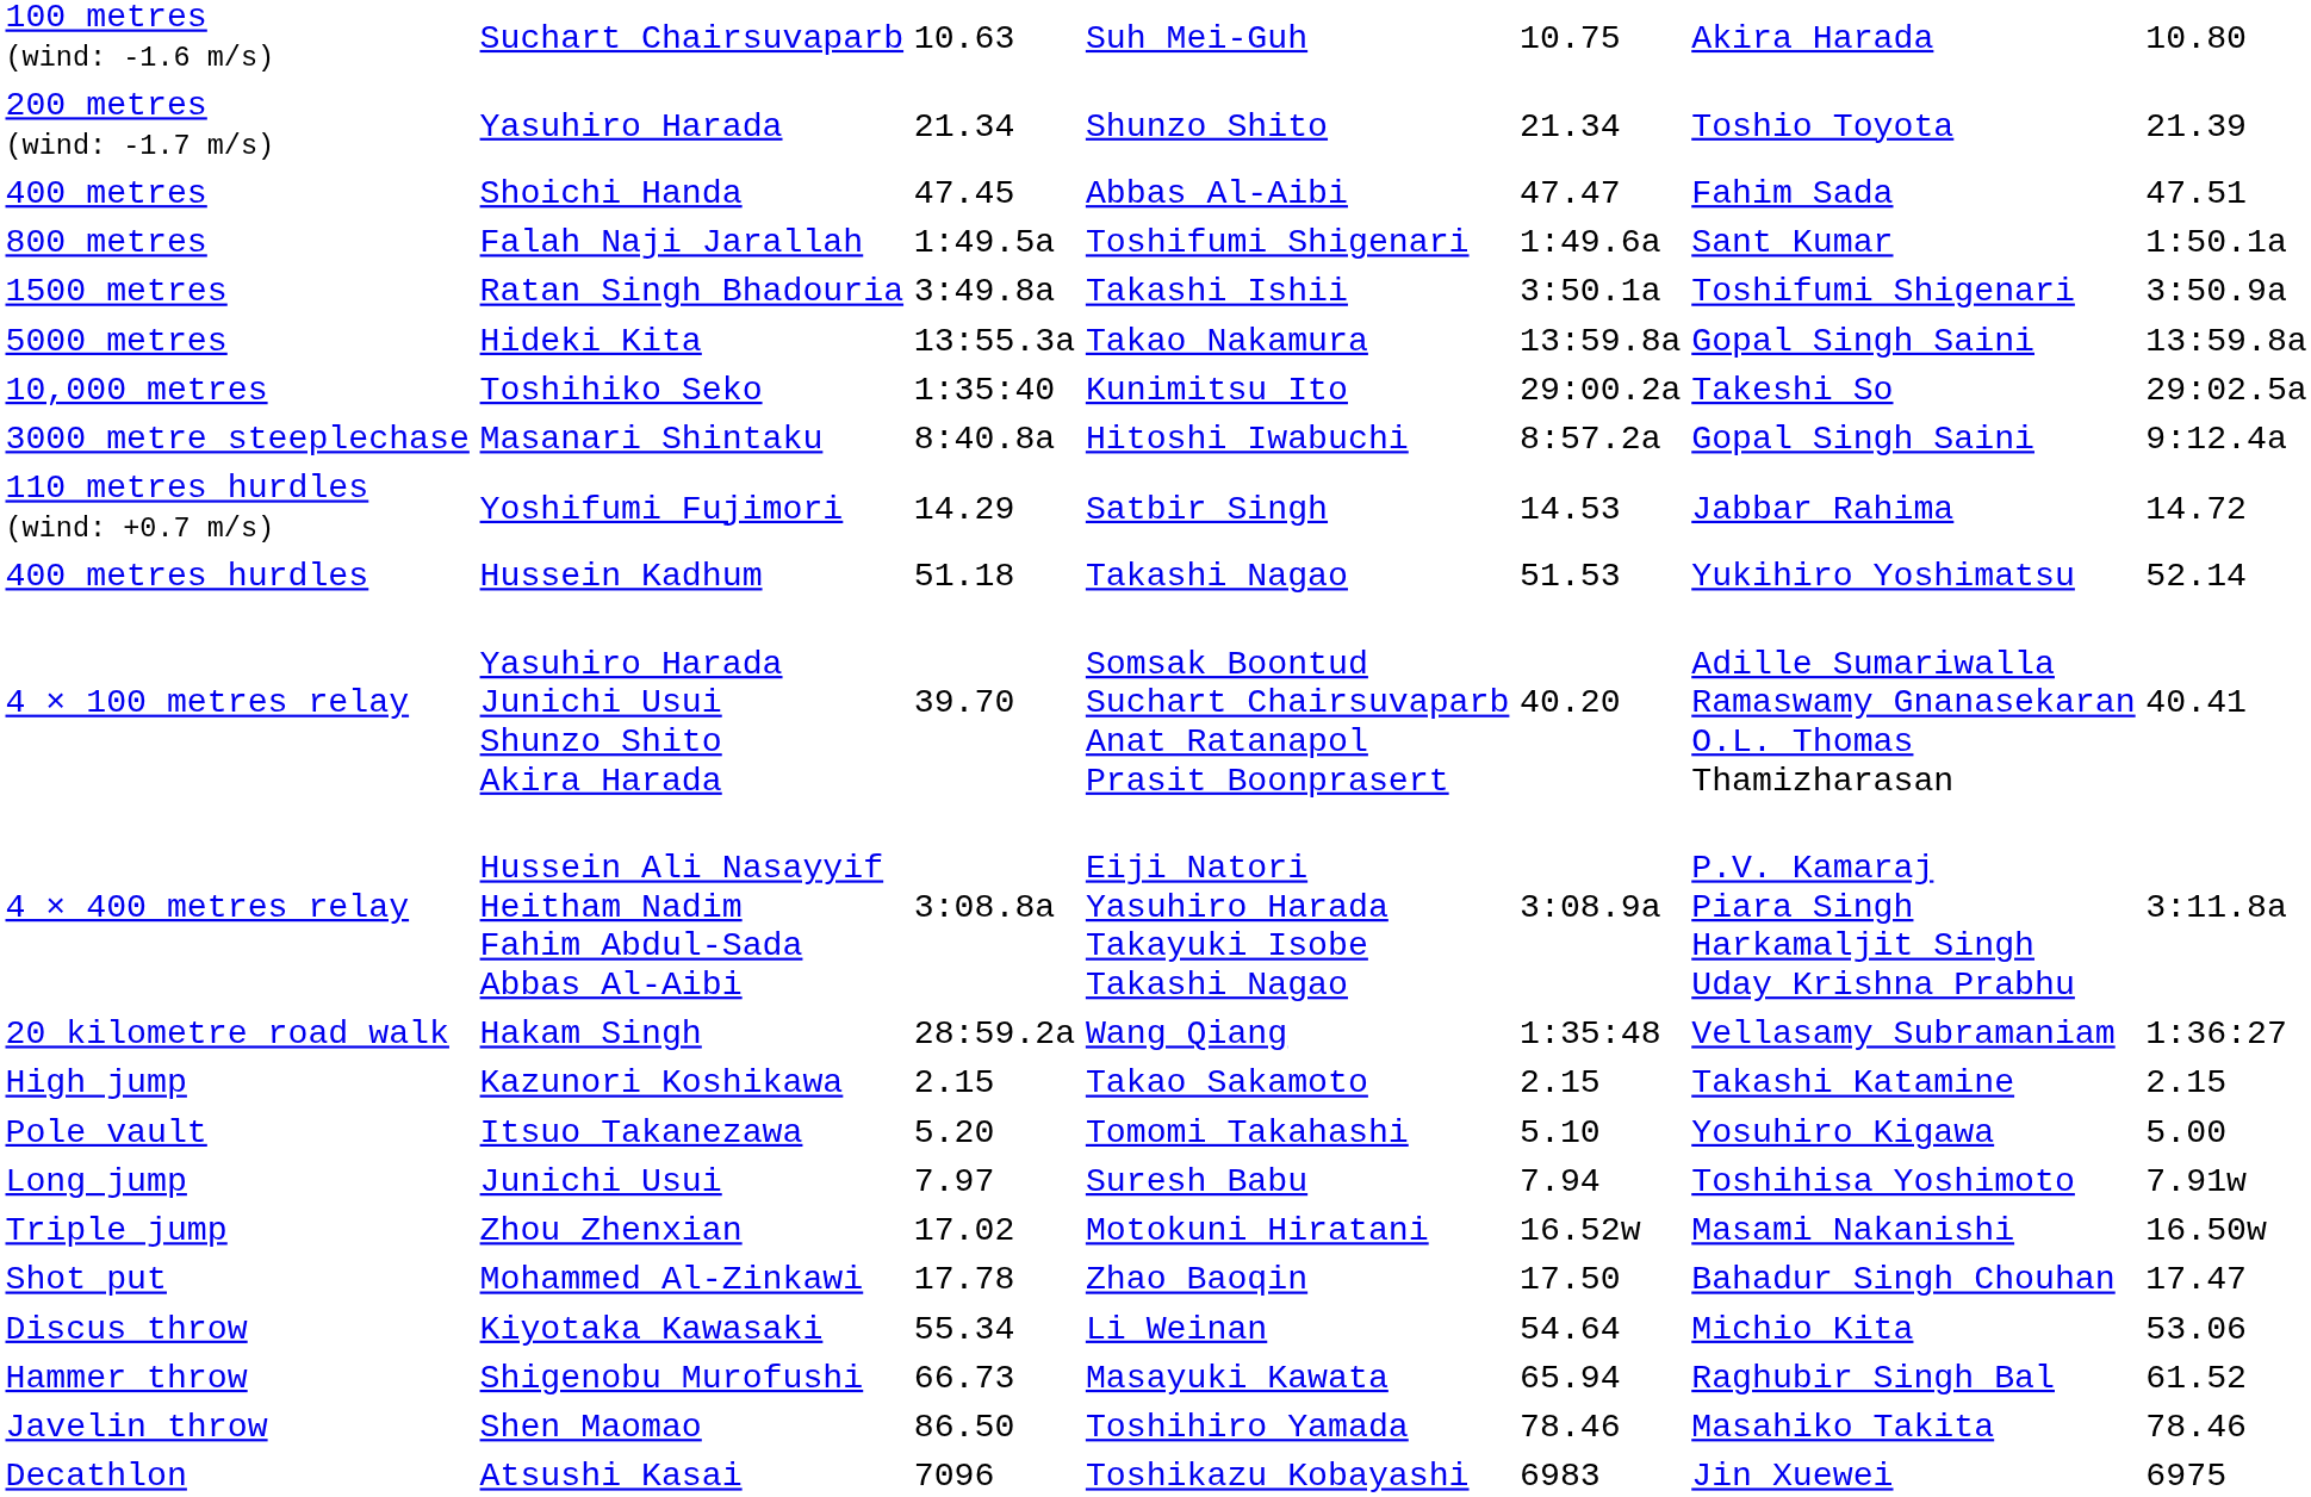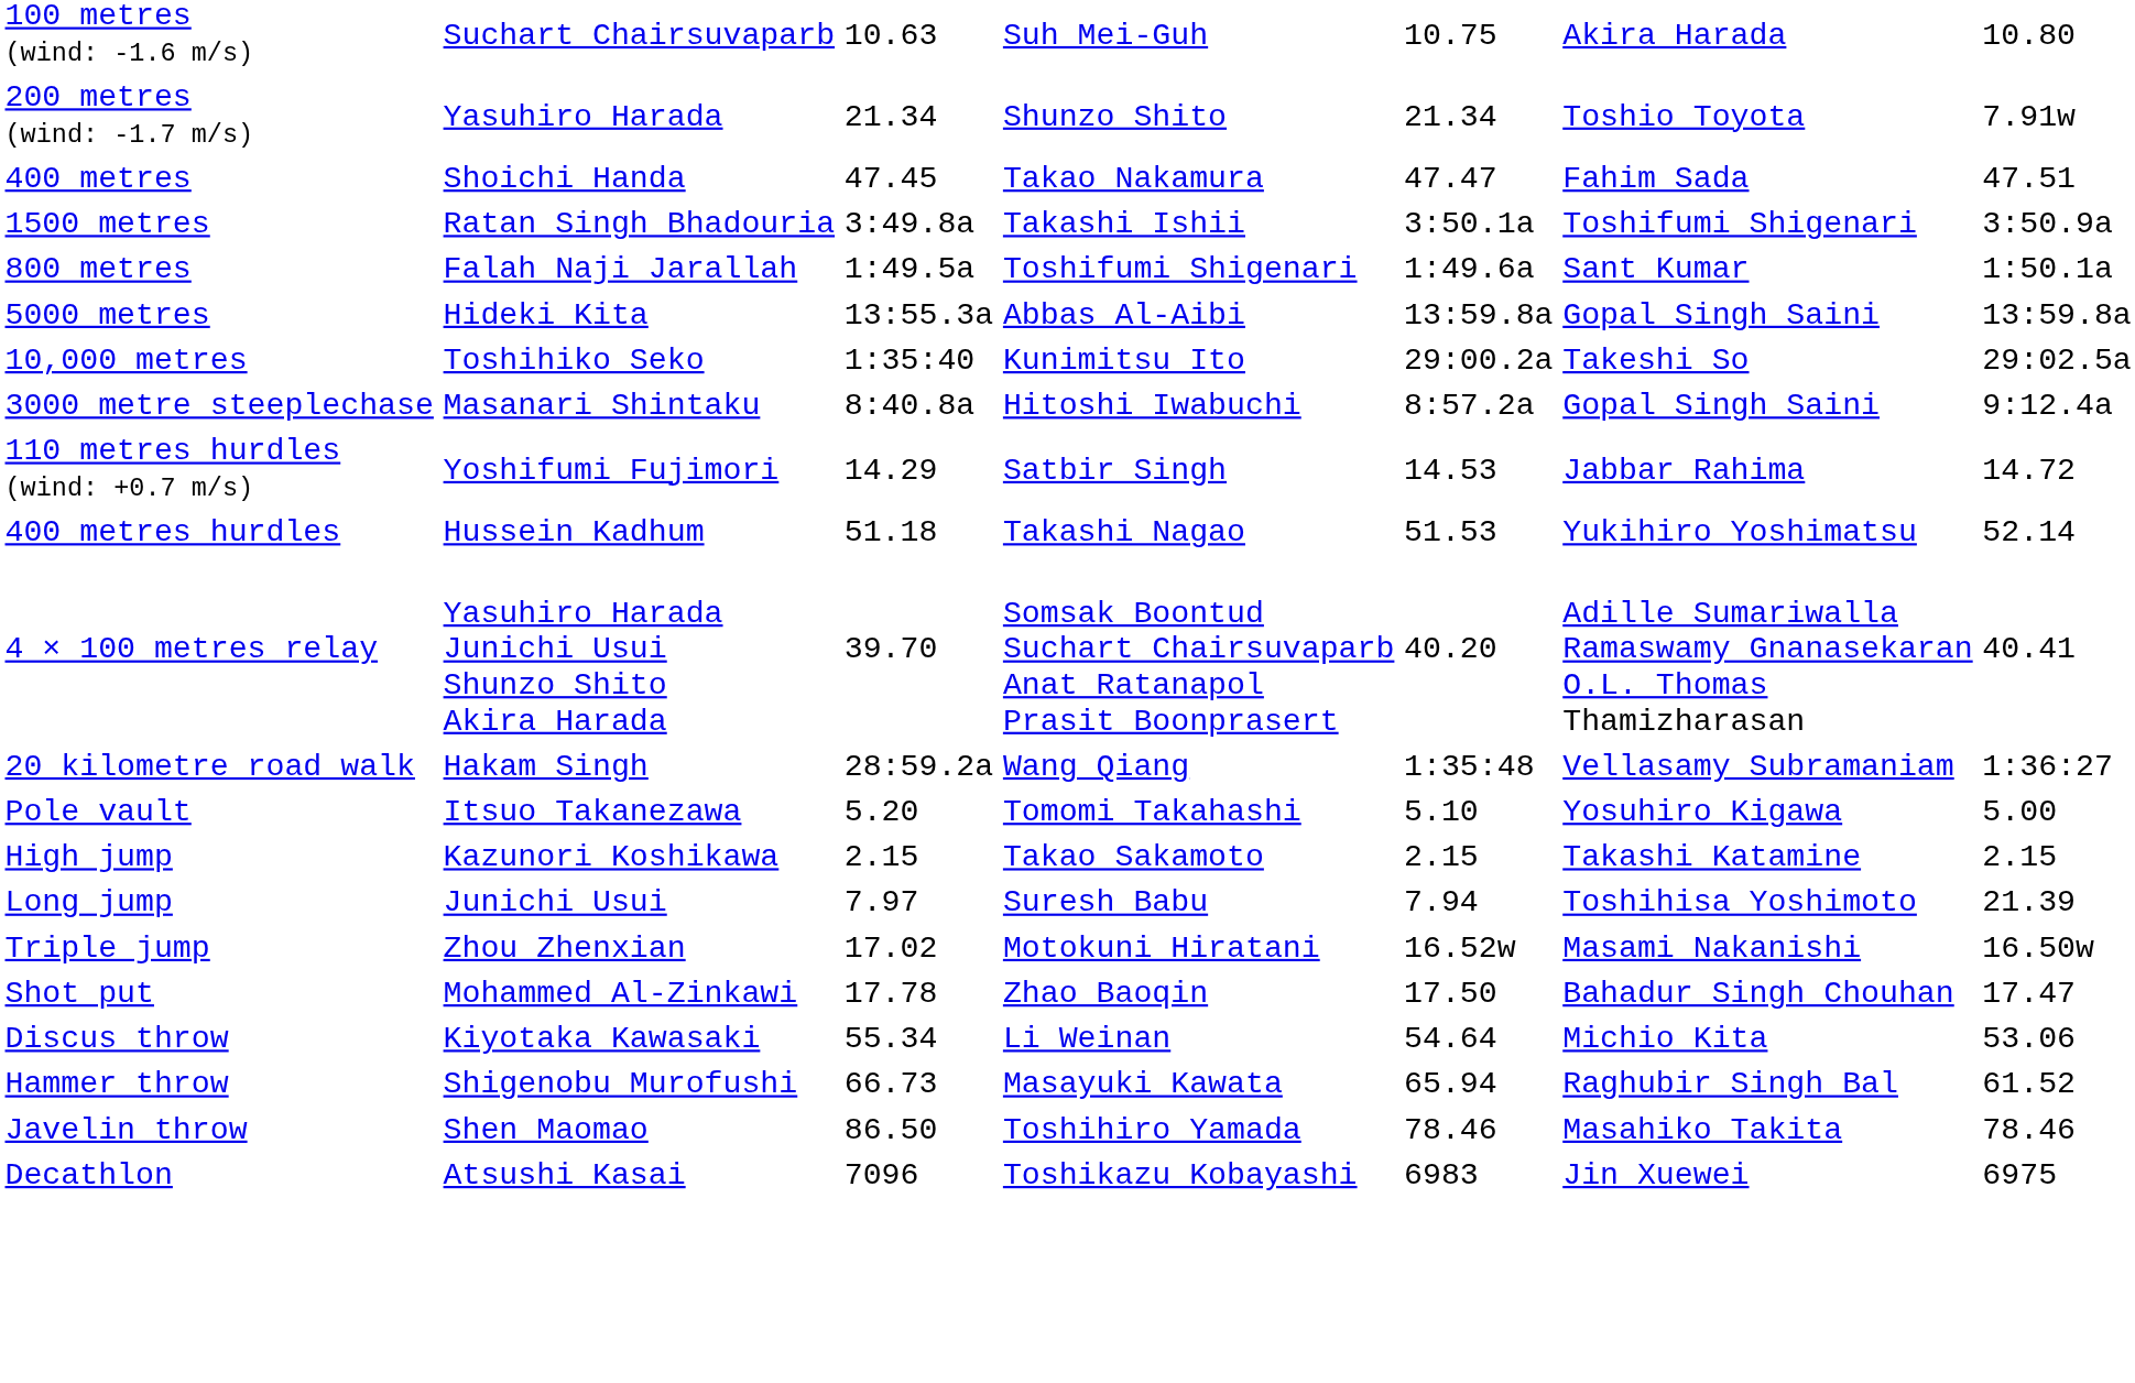 <table>
 <tr>
 <td><a href='#'>100 metres</a><br><small>(wind: -1.6 m/s)</small></td>
 <td><a href='#'>Suchart Chairsuvaparb</a><br> </td>
 <td>10.63</td>
 <td><a href='#'>Suh Mei-Guh</a><br> </td>
 <td>10.75</td>
 <td><a href='#'>Akira Harada</a><br> </td>
 <td>10.80</td>
 </tr>
 <tr>
 <td><a href='#'>200 metres</a><br><small>(wind: -1.7 m/s)</small></td>
 <td><a href='#'>Yasuhiro Harada</a><br> </td>
 <td>21.34</td>
 <td><a href='#'>Shunzo Shito</a><br> </td>
 <td>21.34</td>
 <td><a href='#'>Toshio Toyota</a><br> </td>
-<td>21.39</td>
+<td>7.91w</td>
 </tr>
 <tr>
 <td><a href='#'>400 metres</a></td>
 <td><a href='#'>Shoichi Handa</a><br> </td>
 <td>47.45</td>
-<td><a href='#'>Abbas Al-Aibi</a><br> </td>
+<td><a href='#'>Takao Nakamura</a><br> </td>
 <td>47.47</td>
 <td><a href='#'>Fahim Sada</a><br></td>
 <td>47.51</td>
+</tr>
+<tr>
+<td><a href='#'>1500 metres</a></td>
+<td><a href='#'>Ratan Singh Bhadouria</a><br> </td>
+<td>3:49.8a</td>
+<td><a href='#'>Takashi Ishii</a><br> </td>
+<td>3:50.1a</td>
+<td><a href='#'>Toshifumi Shigenari</a><br> </td>
+<td>3:50.9a</td>
 </tr>
 <tr>
 <td><a href='#'>800 metres</a></td>
 <td><a href='#'>Falah Naji Jarallah</a><br> </td>
 <td>1:49.5a</td>
 <td><a href='#'>Toshifumi Shigenari</a><br> </td>
 <td>1:49.6a</td>
 <td><a href='#'>Sant Kumar</a><br> </td>
 <td>1:50.1a</td>
 </tr>
 <tr>
-<td><a href='#'>1500 metres</a></td>
-<td><a href='#'>Ratan Singh Bhadouria</a><br> </td>
-<td>3:49.8a</td>
-<td><a href='#'>Takashi Ishii</a><br> </td>
-<td>3:50.1a</td>
-<td><a href='#'>Toshifumi Shigenari</a><br> </td>
-<td>3:50.9a</td>
-</tr>
-<tr>
 <td><a href='#'>5000 metres</a></td>
 <td><a href='#'>Hideki Kita</a><br> </td>
 <td>13:55.3a</td>
-<td><a href='#'>Takao Nakamura</a><br> </td>
+<td><a href='#'>Abbas Al-Aibi</a><br> </td>
 <td>13:59.8a</td>
 <td><a href='#'>Gopal Singh Saini</a><br> </td>
 <td>13:59.8a</td>
 </tr>
 <tr>
 <td><a href='#'>10,000 metres</a></td>
 <td><a href='#'>Toshihiko Seko</a><br> </td>
 <td>1:35:40</td>
 <td><a href='#'>Kunimitsu Ito</a><br> </td>
 <td>29:00.2a</td>
 <td><a href='#'>Takeshi So</a><br> </td>
 <td>29:02.5a</td>
 </tr>
 <tr>
 <td><a href='#'>3000 metre steeplechase</a></td>
 <td><a href='#'>Masanari Shintaku</a><br> </td>
 <td>8:40.8a</td>
 <td><a href='#'>Hitoshi Iwabuchi</a><br> </td>
 <td>8:57.2a</td>
 <td><a href='#'>Gopal Singh Saini</a><br> </td>
 <td>9:12.4a</td>
 </tr>
 <tr>
 <td><a href='#'>110 metres hurdles</a><br><small>(wind: +0.7 m/s)</small></td>
 <td><a href='#'>Yoshifumi Fujimori</a><br> </td>
 <td>14.29</td>
 <td><a href='#'>Satbir Singh</a><br> </td>
 <td>14.53</td>
 <td><a href='#'>Jabbar Rahima</a><br> </td>
 <td>14.72</td>
 </tr>
 <tr>
 <td><a href='#'>400 metres hurdles</a></td>
 <td><a href='#'>Hussein Kadhum</a><br> </td>
 <td>51.18</td>
 <td><a href='#'>Takashi Nagao</a><br> </td>
 <td>51.53</td>
 <td><a href='#'>Yukihiro Yoshimatsu</a><br> </td>
 <td>52.14</td>
 </tr>
 <tr>
 <td><a href='#'>4 × 100 metres relay</a></td>
 <td><br><a href='#'>Yasuhiro Harada</a><br><a href='#'>Junichi Usui</a><br><a href='#'>Shunzo Shito</a><br><a href='#'>Akira Harada</a></td>
 <td>39.70</td>
 <td><br><a href='#'>Somsak Boontud</a><br><a href='#'>Suchart Chairsuvaparb</a><br><a href='#'>Anat Ratanapol</a><br><a href='#'>Prasit Boonprasert</a></td>
 <td>40.20</td>
 <td><br><a href='#'>Adille Sumariwalla</a><br><a href='#'>Ramaswamy Gnanasekaran</a><br><a href='#'>O.L. Thomas</a><br>Thamizharasan</td>
 <td>40.41</td>
 </tr>
 <tr>
-<td><a href='#'>4 × 400 metres relay</a></td>
-<td><br><a href='#'>Hussein Ali Nasayyif</a><br><a href='#'>Heitham Nadim</a><br><a href='#'>Fahim Abdul-Sada</a><br><a href='#'>Abbas Al-Aibi</a></td>
-<td>3:08.8a</td>
-<td><br><a href='#'>Eiji Natori</a><br><a href='#'>Yasuhiro Harada</a><br><a href='#'>Takayuki Isobe</a><br><a href='#'>Takashi Nagao</a></td>
-<td>3:08.9a</td>
-<td><br><a href='#'>P.V. Kamaraj</a><br><a href='#'>Piara Singh</a><br><a href='#'>Harkamaljit Singh</a><br><a href='#'>Uday Krishna Prabhu</a></td>
-<td>3:11.8a</td>
-</tr>
-<tr>
 <td><a href='#'>20 kilometre road walk</a></td>
 <td><a href='#'>Hakam Singh</a><br> </td>
 <td>28:59.2a</td>
 <td><a href='#'>Wang Qiang</a><br> </td>
 <td>1:35:48</td>
 <td><a href='#'>Vellasamy Subramaniam</a><br> </td>
 <td>1:36:27</td>
+</tr>
+<tr>
+<td><a href='#'>Pole vault</a></td>
+<td><a href='#'>Itsuo Takanezawa</a><br> </td>
+<td>5.20</td>
+<td><a href='#'>Tomomi Takahashi</a><br> </td>
+<td>5.10</td>
+<td><a href='#'>Yosuhiro Kigawa</a><br> </td>
+<td>5.00</td>
 </tr>
 <tr>
 <td><a href='#'>High jump</a></td>
 <td><a href='#'>Kazunori Koshikawa</a><br> </td>
 <td>2.15</td>
 <td><a href='#'>Takao Sakamoto</a><br> </td>
 <td>2.15</td>
 <td><a href='#'>Takashi Katamine</a><br> </td>
 <td>2.15</td>
 </tr>
 <tr>
-<td><a href='#'>Pole vault</a></td>
-<td><a href='#'>Itsuo Takanezawa</a><br> </td>
-<td>5.20</td>
-<td><a href='#'>Tomomi Takahashi</a><br> </td>
-<td>5.10</td>
-<td><a href='#'>Yosuhiro Kigawa</a><br> </td>
-<td>5.00</td>
-</tr>
-<tr>
 <td><a href='#'>Long jump</a></td>
 <td><a href='#'>Junichi Usui</a><br> </td>
 <td>7.97</td>
 <td><a href='#'>Suresh Babu</a><br> </td>
 <td>7.94</td>
 <td><a href='#'>Toshihisa Yoshimoto</a><br> </td>
-<td>7.91w</td>
+<td>21.39</td>
 </tr>
 <tr>
 <td><a href='#'>Triple jump</a></td>
 <td><a href='#'>Zhou Zhenxian</a><br> </td>
 <td>17.02</td>
 <td><a href='#'>Motokuni Hiratani</a><br> </td>
 <td>16.52w</td>
 <td><a href='#'>Masami Nakanishi</a><br> </td>
 <td>16.50w</td>
 </tr>
 <tr>
 <td><a href='#'>Shot put</a></td>
 <td><a href='#'>Mohammed Al-Zinkawi</a><br> </td>
 <td>17.78</td>
 <td><a href='#'>Zhao Baoqin</a><br> </td>
 <td>17.50</td>
 <td><a href='#'>Bahadur Singh Chouhan</a><br> </td>
 <td>17.47</td>
 </tr>
 <tr>
 <td><a href='#'>Discus throw</a></td>
 <td><a href='#'>Kiyotaka Kawasaki</a><br> </td>
 <td>55.34</td>
 <td><a href='#'>Li Weinan</a><br> </td>
 <td>54.64</td>
 <td><a href='#'>Michio Kita</a><br> </td>
 <td>53.06</td>
 </tr>
 <tr>
 <td><a href='#'>Hammer throw</a></td>
 <td><a href='#'>Shigenobu Murofushi</a><br> </td>
 <td>66.73</td>
 <td><a href='#'>Masayuki Kawata</a><br> </td>
 <td>65.94</td>
 <td><a href='#'>Raghubir Singh Bal</a><br> </td>
 <td>61.52</td>
 </tr>
 <tr>
 <td><a href='#'>Javelin throw</a></td>
 <td><a href='#'>Shen Maomao</a><br> </td>
 <td>86.50</td>
 <td><a href='#'>Toshihiro Yamada</a><br> </td>
 <td>78.46</td>
 <td><a href='#'>Masahiko Takita</a><br> </td>
 <td>78.46</td>
 </tr>
 <tr>
 <td><a href='#'>Decathlon</a></td>
 <td><a href='#'>Atsushi Kasai</a><br> </td>
 <td>7096</td>
 <td><a href='#'>Toshikazu Kobayashi</a><br> </td>
 <td>6983</td>
 <td><a href='#'>Jin Xuewei</a><br> </td>
 <td>6975</td>
 </tr>
 </table>
